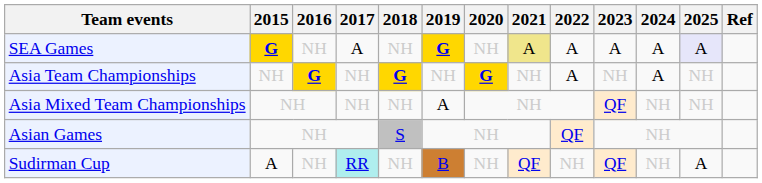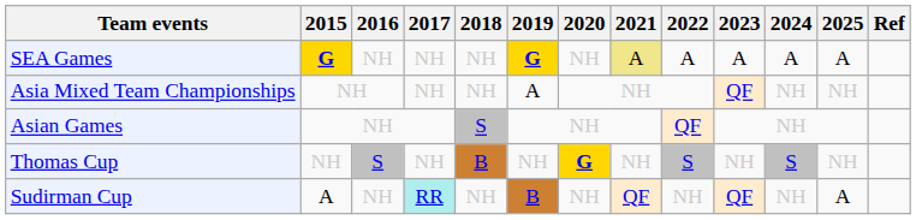 <table class="wikitable" style="font-size: 90%; text-align:center">
 <tr>
 <th>Team events</th>
 <th>2015</th>
 <th>2016</th>
 <th>2017</th>
 <th>2018</th>
 <th>2019</th>
 <th>2020</th>
 <th>2021</th>
 <th>2022</th>
 <th>2023</th>
 <th>2024</th>
 <th>2025</th>
 <th>Ref</th>
 </tr>
 <tr>
 <td bgcolor="#ECF2FF"; align="left"><a href='#'>SEA Games</a></td>
 <td bgcolor=gold><a href='#'><strong>G</strong></a></td>
 <td style=color:#ccc>NH</td>
-<td>A</td>
+<td style=color:#ccc>NH</td>
 <td style=color:#ccc>NH</td>
 <td bgcolor=gold><a href='#'><strong>G</strong></a></td>
 <td style=color:#ccc>NH</td>
 <td style="background: khaki;">A</td>
 <td>A</td>
 <td>A</td>
 <td>A</td>
-<td style="background: lavender;">A</td>
-<td></td>
-</tr>
-<tr>
-<td bgcolor="#ECF2FF"; align="left"><a href='#'>Asia Team Championships</a></td>
-<td style=color:#ccc>NH</td>
-<td bgcolor=gold><a href='#'><strong>G</strong></a></td>
-<td style=color:#ccc>NH</td>
-<td bgcolor=gold><a href='#'><strong>G</strong></a></td>
-<td style=color:#ccc>NH</td>
-<td bgcolor=gold><a href='#'><strong>G</strong></a></td>
-<td style=color:#ccc>NH</td>
 <td>A</td>
-<td style=color:#ccc>NH</td>
-<td>A</td>
-<td style=color:#ccc>NH</td>
 <td></td>
 </tr>
 <tr>
 <td bgcolor="#ECF2FF"; align="left"><a href='#'>Asia Mixed Team Championships</a></td>
 <td colspan="2" style=color:#ccc>NH</td>
 <td style=color:#ccc>NH</td>
 <td style=color:#ccc>NH</td>
 <td>A</td>
 <td colspan="3" style=color:#ccc>NH</td>
 <td bgcolor=FFEBCD><a href='#'>QF</a></td>
 <td style=color:#ccc>NH</td>
 <td style=color:#ccc>NH</td>
 <td></td>
 </tr>
 <tr>
 <td bgcolor="#ECF2FF"; align="left"><a href='#'>Asian Games</a></td>
 <td colspan="3" style=color:#ccc>NH</td>
 <td bgcolor=silver><a href='#'>S</a></td>
 <td colspan="3" style=color:#ccc>NH</td>
 <td bgcolor=FFEBCD><a href='#'>QF</a></td>
 <td colspan="3" style=color:#ccc>NH</td>
 <td></td>
 </tr>
 <tr>
+<td bgcolor="#ECF2FF"; align="left"><a href='#'>Thomas Cup</a></td>
+<td style=color:#ccc>NH</td>
+<td bgcolor=silver><a href='#'>S</a></td>
+<td style=color:#ccc>NH</td>
+<td bgcolor=CD7F32><a href='#'>B</a></td>
+<td style=color:#ccc>NH</td>
+<td bgcolor=gold><a href='#'><strong>G</strong></a></td>
+<td style=color:#ccc>NH</td>
+<td bgcolor=silver><a href='#'>S</a></td>
+<td style=color:#ccc>NH</td>
+<td bgcolor=silver><a href='#'>S</a></td>
+<td style=color:#ccc>NH</td>
+<td></td>
+</tr>
+<tr>
 <td bgcolor="#ECF2FF"; align="left"><a href='#'>Sudirman Cup</a></td>
 <td>A</td>
 <td style=color:#ccc>NH</td>
 <td bgcolor=AFEEEE><a href='#'>RR</a></td>
 <td style=color:#ccc>NH</td>
 <td bgcolor=CD7F32><a href='#'>B</a></td>
 <td style=color:#ccc>NH</td>
 <td bgcolor=FFEBCD><a href='#'>QF</a></td>
 <td style=color:#ccc>NH</td>
 <td bgcolor=FFEBCD><a href='#'>QF</a></td>
 <td style=color:#ccc>NH</td>
 <td>A</td>
 <td></td>
 </tr>
 </table>
